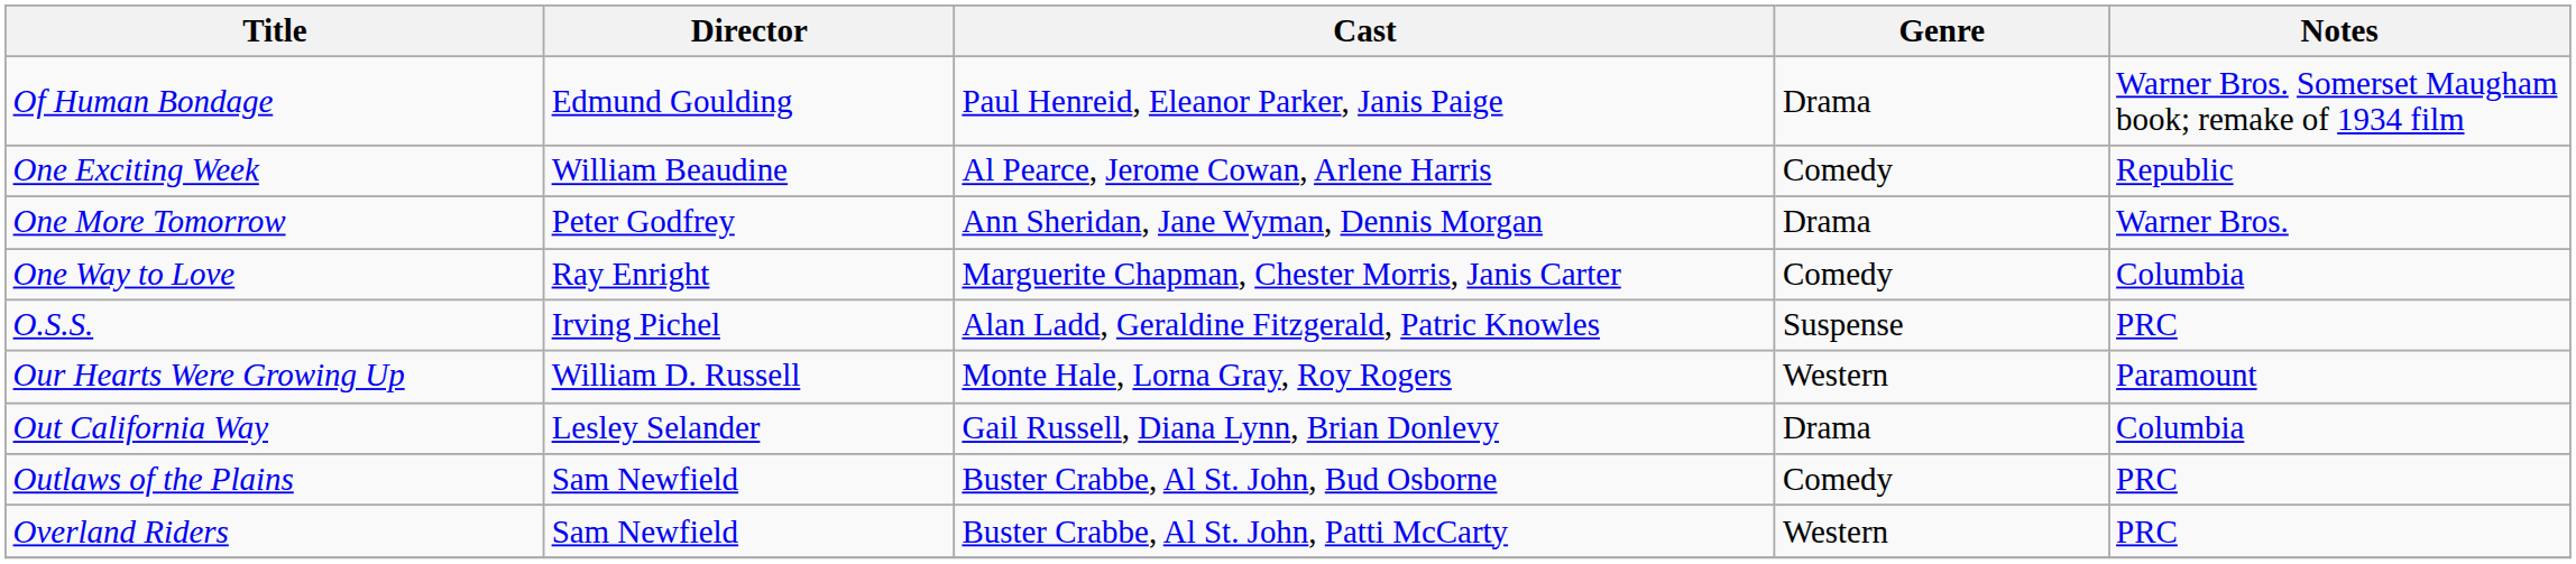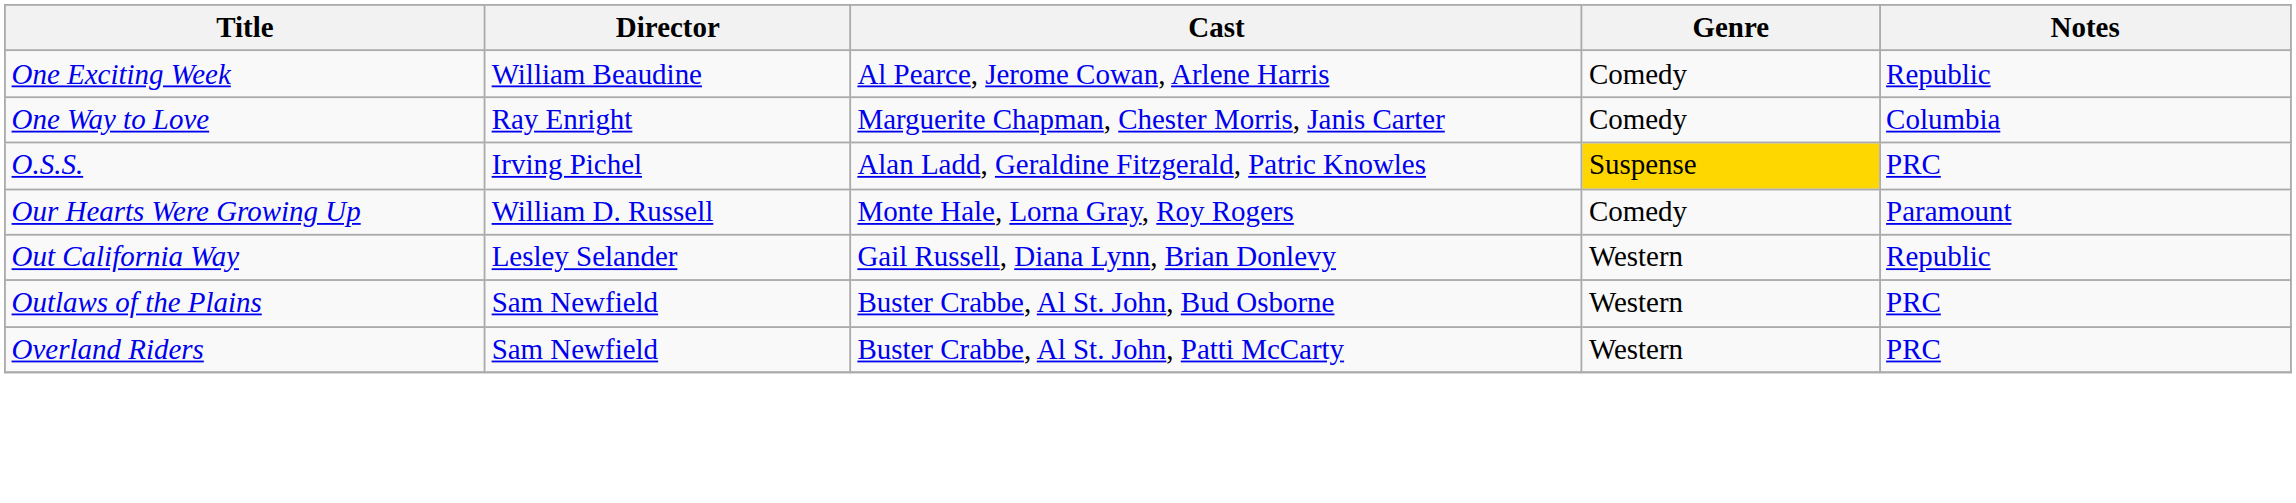 <table class="wikitable" style="width:100%;">
 <tr>
 <th style="width:21%;">Title</th>
 <th style="width:16%;">Director</th>
 <th style="width:32%;">Cast</th>
 <th style="width:13%;">Genre</th>
 <th style="width:18%;">Notes</th>
 </tr>
 <tr>
-<td><em><a href='#'>Of Human Bondage</a></em></td>
-<td><a href='#'>Edmund Goulding</a></td>
-<td><a href='#'>Paul Henreid</a>, <a href='#'>Eleanor Parker</a>, <a href='#'>Janis Paige</a></td>
-<td>Drama</td>
-<td><a href='#'>Warner Bros.</a> <a href='#'>Somerset Maugham</a> book; remake of <a href='#'>1934 film</a></td>
-</tr>
-<tr>
 <td><em><a href='#'>One Exciting Week</a></em></td>
 <td><a href='#'>William Beaudine</a></td>
 <td><a href='#'>Al Pearce</a>, <a href='#'>Jerome Cowan</a>, <a href='#'>Arlene Harris</a></td>
 <td>Comedy</td>
 <td><a href='#'>Republic</a></td>
-</tr>
-<tr>
-<td><em><a href='#'>One More Tomorrow</a></em></td>
-<td><a href='#'>Peter Godfrey</a></td>
-<td><a href='#'>Ann Sheridan</a>, <a href='#'>Jane Wyman</a>, <a href='#'>Dennis Morgan</a></td>
-<td>Drama</td>
-<td><a href='#'>Warner Bros.</a></td>
 </tr>
 <tr>
 <td><em><a href='#'>One Way to Love</a></em></td>
 <td><a href='#'>Ray Enright</a></td>
 <td><a href='#'>Marguerite Chapman</a>, <a href='#'>Chester Morris</a>, <a href='#'>Janis Carter</a></td>
 <td>Comedy</td>
 <td><a href='#'>Columbia</a></td>
 </tr>
 <tr>
 <td><em><a href='#'>O.S.S.</a></em></td>
 <td><a href='#'>Irving Pichel</a></td>
 <td><a href='#'>Alan Ladd</a>, <a href='#'>Geraldine Fitzgerald</a>, <a href='#'>Patric Knowles</a></td>
-<td>Suspense</td>
+<td style="background: gold;">Suspense</td>
 <td><a href='#'>PRC</a></td>
 </tr>
 <tr>
 <td><em><a href='#'>Our Hearts Were Growing Up</a></em></td>
 <td><a href='#'>William D. Russell</a></td>
 <td><a href='#'>Monte Hale</a>, <a href='#'>Lorna Gray</a>, <a href='#'>Roy Rogers</a></td>
-<td>Western</td>
+<td>Comedy</td>
 <td><a href='#'>Paramount</a></td>
 </tr>
 <tr>
 <td><em><a href='#'>Out California Way</a></em></td>
 <td><a href='#'>Lesley Selander</a></td>
 <td><a href='#'>Gail Russell</a>, <a href='#'>Diana Lynn</a>, <a href='#'>Brian Donlevy</a></td>
-<td>Drama</td>
-<td><a href='#'>Columbia</a></td>
+<td>Western</td>
+<td><a href='#'>Republic</a></td>
 </tr>
 <tr>
 <td><em><a href='#'>Outlaws of the Plains</a></em></td>
 <td><a href='#'>Sam Newfield</a></td>
 <td><a href='#'>Buster Crabbe</a>, <a href='#'>Al St. John</a>, <a href='#'>Bud Osborne</a></td>
-<td>Comedy</td>
+<td>Western</td>
 <td><a href='#'>PRC</a></td>
 </tr>
 <tr>
 <td><em><a href='#'>Overland Riders</a></em></td>
 <td><a href='#'>Sam Newfield</a></td>
 <td><a href='#'>Buster Crabbe</a>, <a href='#'>Al St. John</a>, <a href='#'>Patti McCarty</a></td>
 <td>Western</td>
 <td><a href='#'>PRC</a></td>
 </tr>
 <tr>
 </tr>
 </table>
